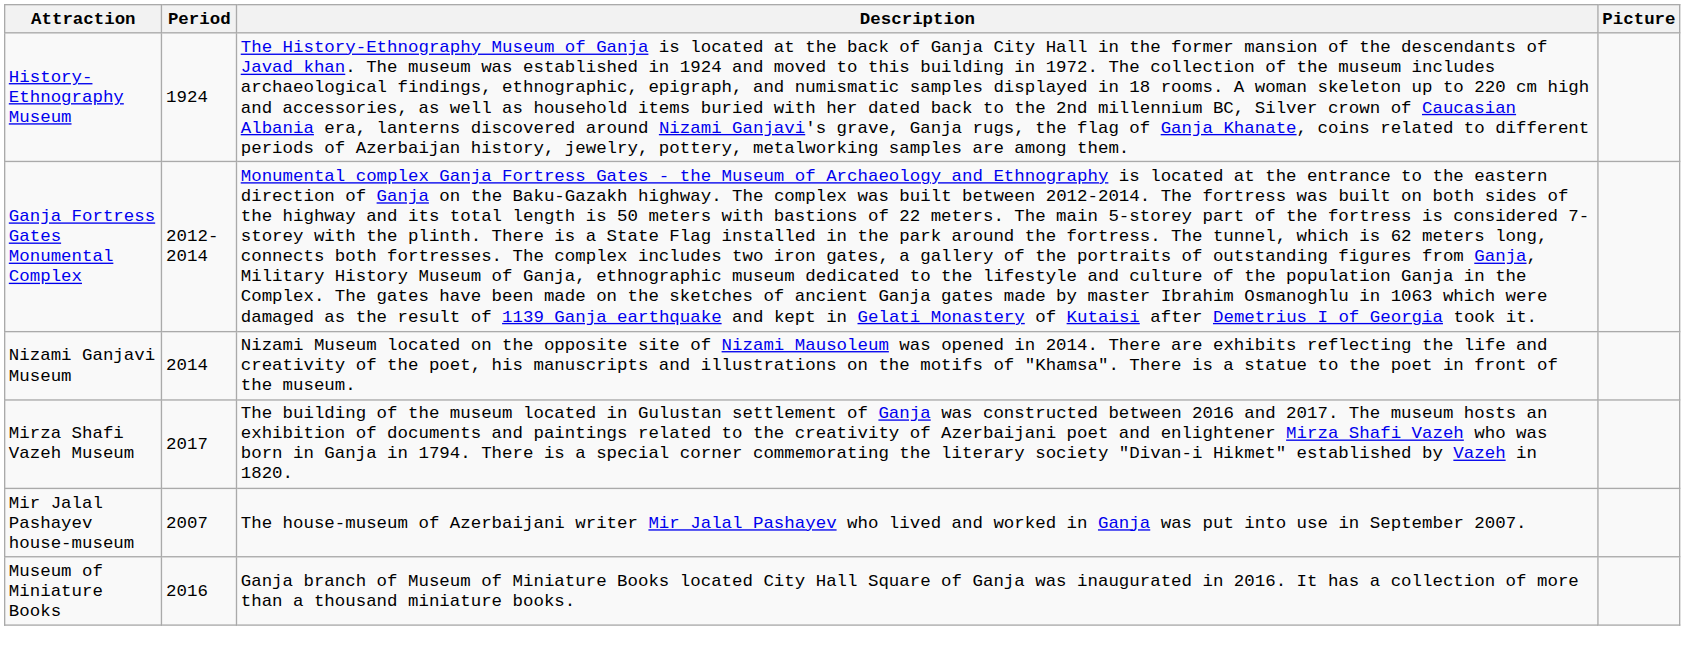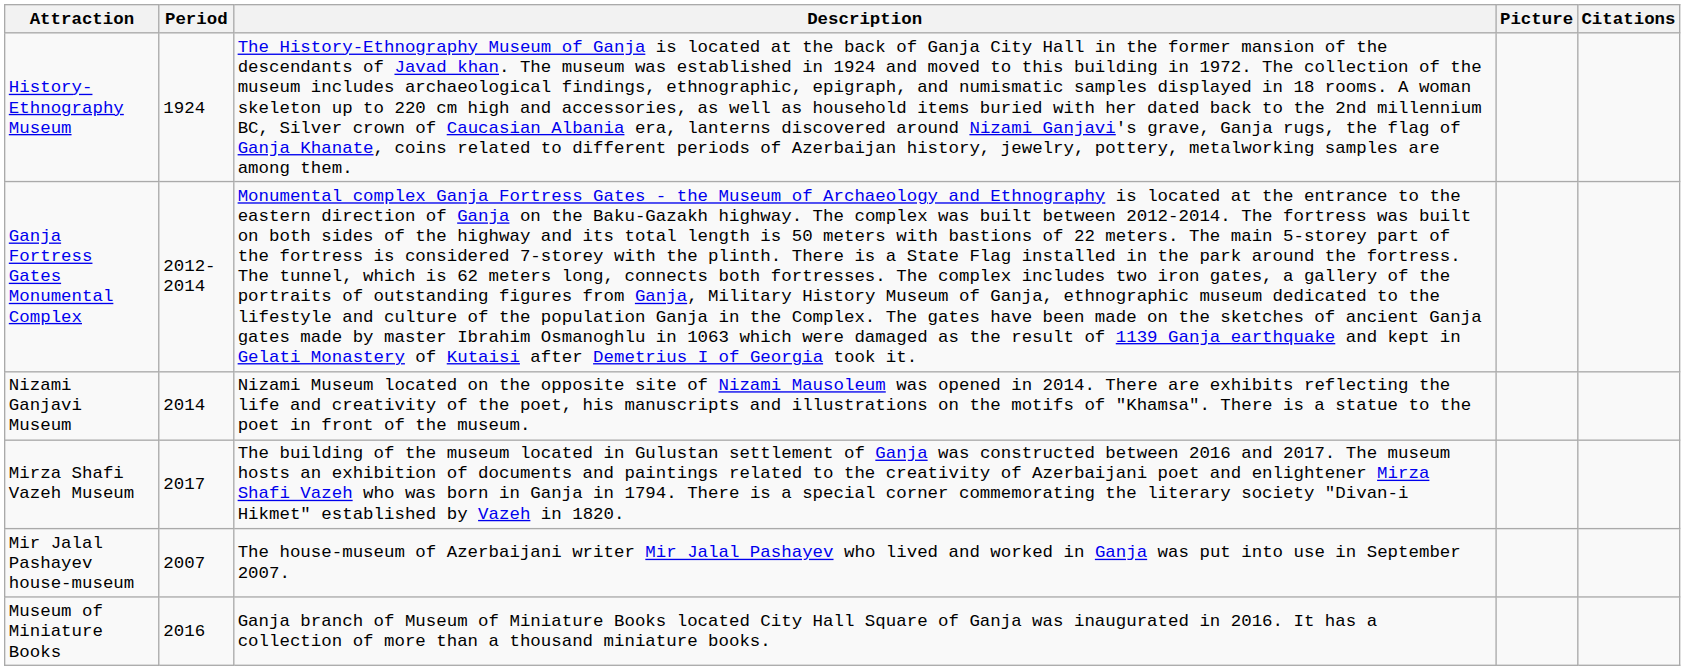 <table class="wikitable">
 <tr>
 <th>Attraction</th>
 <th>Period</th>
 <th>Description</th>
 <th>Picture</th>
+<th>Citations</th>
 </tr>
 <tr>
 <td><a href='#'>History-Ethnography Museum</a></td>
 <td>1924</td>
 <td><a href='#'>The History-Ethnography Museum of Ganja</a> is located at the back of Ganja City Hall in the former mansion of the descendants of <a href='#'>Javad khan</a>. The museum was established in 1924 and moved to this building in 1972. The collection of the museum includes archaeological findings, ethnographic, epigraph, and numismatic samples displayed in 18 rooms. A woman skeleton up to 220 cm high and accessories, as well as household items buried with her dated back to the 2nd millennium BC, Silver crown of <a href='#'>Caucasian Albania</a> era, lanterns discovered around <a href='#'>Nizami Ganjavi</a>'s grave, Ganja rugs, the flag of <a href='#'>Ganja Khanate</a>, coins related to different periods of Azerbaijan history, jewelry, pottery, metalworking samples are among them.</td>
+<td></td>
 <td></td>
 </tr>
 <tr>
 <td><a href='#'>Ganja Fortress Gates Monumental Complex</a></td>
 <td>2012-2014</td>
 <td><a href='#'>Monumental complex Ganja Fortress Gates - the Museum of Archaeology and Ethnography</a> is located at the entrance to the eastern direction of <a href='#'>Ganja</a> on the Baku-Gazakh highway. The complex was built between 2012-2014. The fortress was built on both sides of the highway and its total length is 50 meters with bastions of 22 meters. The main 5-storey part of the fortress is considered 7-storey with the plinth. There is a State Flag installed in the park around the fortress. The tunnel, which is 62 meters long, connects both fortresses. The complex includes two iron gates, a gallery of the portraits of outstanding figures from <a href='#'>Ganja</a>, Military History Museum of Ganja, ethnographic museum dedicated to the lifestyle and culture of the population Ganja in the Complex. The gates have been made on the sketches of ancient Ganja gates made by master Ibrahim Osmanoghlu in 1063 which were damaged as the result of <a href='#'>1139 Ganja earthquake</a> and kept in <a href='#'>Gelati Monastery</a> of <a href='#'>Kutaisi</a> after <a href='#'>Demetrius I of Georgia</a> took it.</td>
 <td></td>
+<td></td>
 </tr>
 <tr>
 <td>Nizami Ganjavi Museum</td>
 <td>2014</td>
 <td>Nizami Museum located on the opposite site of <a href='#'>Nizami Mausoleum</a> was opened in 2014. There are exhibits reflecting the life and creativity of the poet, his manuscripts and illustrations on the motifs of "Khamsa". There is a statue to the poet in front of the museum.</td>
+<td></td>
 <td></td>
 </tr>
 <tr>
 <td>Mirza Shafi Vazeh Museum</td>
 <td>2017</td>
 <td>The building of the museum located in Gulustan settlement of <a href='#'>Ganja</a> was constructed between 2016 and 2017. The museum hosts an exhibition of documents and paintings related to the creativity of Azerbaijani poet and enlightener <a href='#'>Mirza Shafi Vazeh</a> who was born in Ganja in 1794. There is a special corner commemorating the literary society "Divan-i Hikmet" established by <a href='#'>Vazeh</a> in 1820.</td>
 <td></td>
+<td></td>
 </tr>
 <tr>
 <td>Mir Jalal Pashayev house-museum</td>
 <td>2007</td>
 <td>The house-museum of Azerbaijani writer <a href='#'>Mir Jalal Pashayev</a> who lived and worked in <a href='#'>Ganja</a> was put into use in September 2007.</td>
+<td></td>
 <td></td>
 </tr>
 <tr>
 <td>Museum of Miniature Books</td>
 <td>2016</td>
 <td>Ganja branch of Museum of Miniature Books located City Hall Square of Ganja was inaugurated in 2016. It has a collection of more than a thousand miniature books.</td>
 <td></td>
+<td></td>
 </tr>
 </table>
